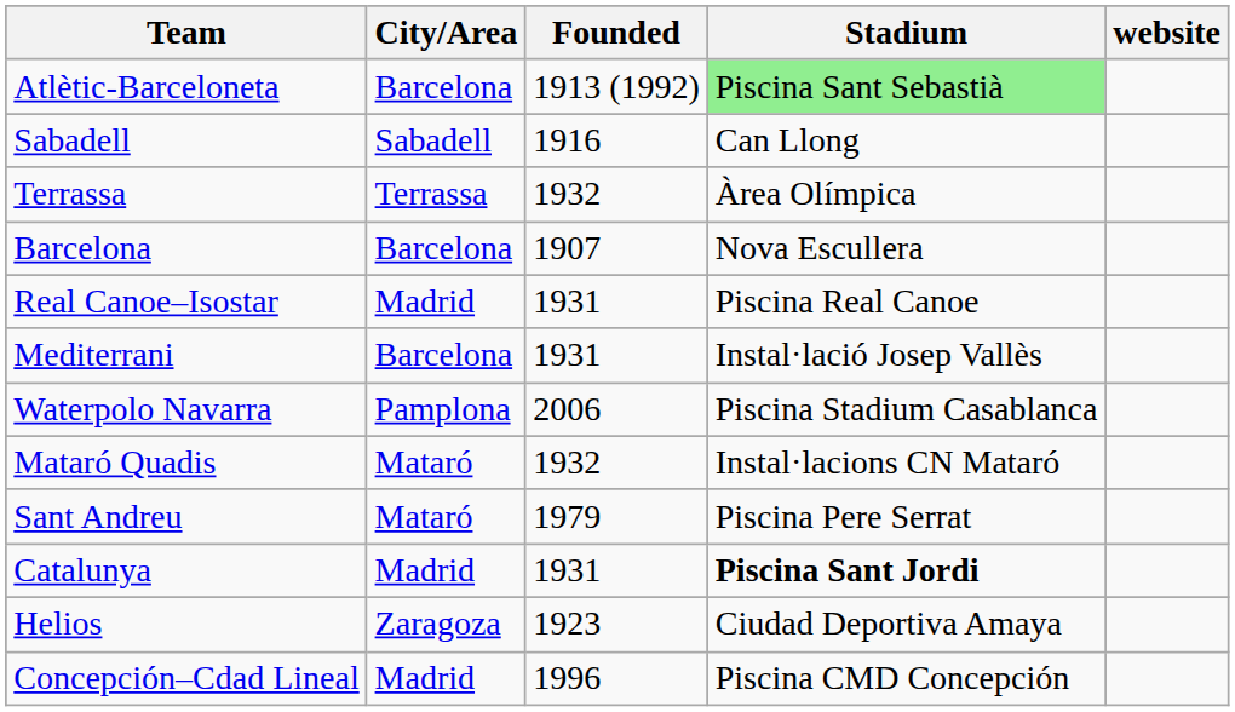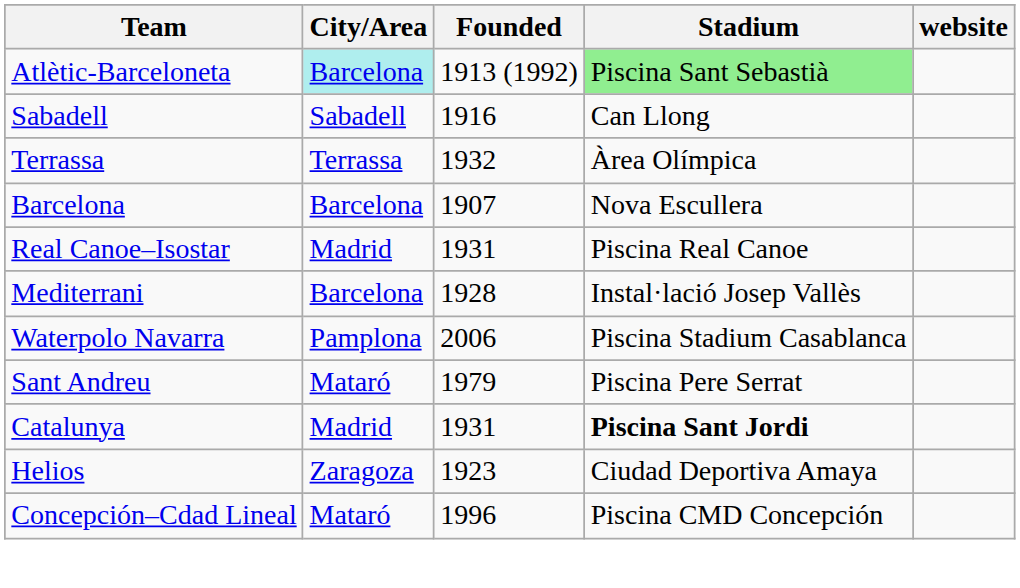 <table class="wikitable sortable">
 <tr>
 <th>Team</th>
 <th>City/Area</th>
 <th>Founded</th>
 <th>Stadium</th>
 <th>website</th>
 </tr>
 <tr>
 <td><a href='#'>Atlètic-Barceloneta</a></td>
-<td><a href='#'>Barcelona</a></td>
+<td style="background: paleturquoise;"><a href='#'>Barcelona</a></td>
 <td>1913 (1992)</td>
 <td style="background: lightgreen;">Piscina Sant Sebastià</td>
 <td></td>
 </tr>
 <tr>
 <td><a href='#'>Sabadell</a></td>
 <td><a href='#'>Sabadell</a></td>
 <td>1916</td>
 <td>Can Llong</td>
 <td></td>
 </tr>
 <tr>
 <td><a href='#'>Terrassa</a></td>
 <td><a href='#'>Terrassa</a></td>
 <td>1932</td>
 <td>Àrea Olímpica</td>
 <td></td>
 </tr>
 <tr>
 <td><a href='#'>Barcelona</a></td>
 <td><a href='#'>Barcelona</a></td>
 <td>1907</td>
 <td>Nova Escullera</td>
 <td></td>
 </tr>
 <tr>
 <td><a href='#'>Real Canoe–Isostar</a></td>
 <td><a href='#'>Madrid</a></td>
 <td>1931</td>
 <td>Piscina Real Canoe</td>
 <td></td>
 </tr>
 <tr>
 <td><a href='#'>Mediterrani</a></td>
 <td><a href='#'>Barcelona</a></td>
-<td>1931</td>
+<td>1928</td>
 <td>Instal·lació Josep Vallès</td>
 <td></td>
 </tr>
 <tr>
 <td><a href='#'>Waterpolo Navarra</a></td>
 <td><a href='#'>Pamplona</a></td>
 <td>2006</td>
 <td>Piscina Stadium Casablanca</td>
-<td></td>
-</tr>
-<tr>
-<td><a href='#'>Mataró Quadis</a></td>
-<td><a href='#'>Mataró</a></td>
-<td>1932</td>
-<td>Instal·lacions CN Mataró</td>
 <td></td>
 </tr>
 <tr>
 <td><a href='#'>Sant Andreu</a></td>
 <td><a href='#'>Mataró</a></td>
 <td>1979</td>
 <td>Piscina Pere Serrat</td>
 <td></td>
 </tr>
 <tr>
 <td><a href='#'>Catalunya</a></td>
 <td><a href='#'>Madrid</a></td>
 <td>1931</td>
 <td><strong>Piscina Sant Jordi</strong></td>
 <td></td>
 </tr>
 <tr>
 <td><a href='#'>Helios</a></td>
 <td><a href='#'>Zaragoza</a></td>
 <td>1923</td>
 <td>Ciudad Deportiva Amaya</td>
 <td></td>
 </tr>
 <tr>
 <td><a href='#'>Concepción–Cdad Lineal</a></td>
-<td><a href='#'>Madrid</a></td>
+<td><a href='#'>Mataró</a></td>
 <td>1996</td>
 <td>Piscina CMD Concepción</td>
 <td></td>
 </tr>
 </table>
